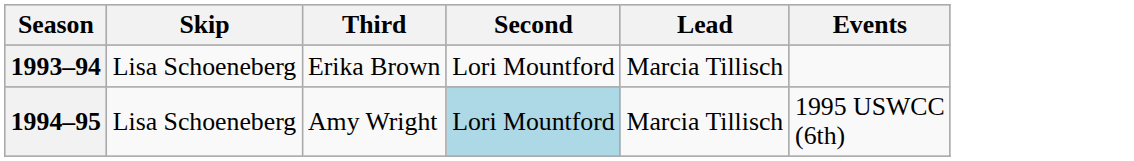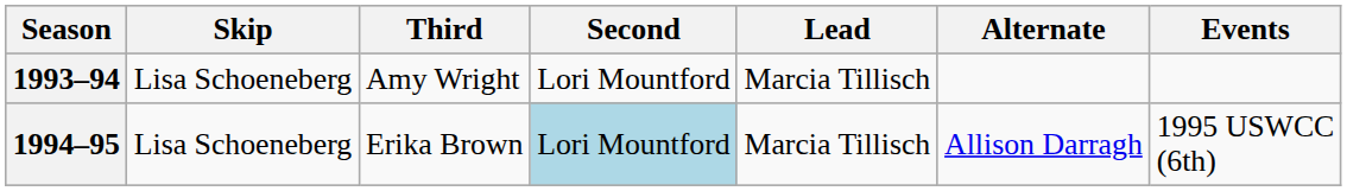 <table class="wikitable">
 <tr>
 <th scope="col">Season</th>
 <th scope="col">Skip</th>
 <th scope="col">Third</th>
 <th scope="col">Second</th>
 <th scope="col">Lead</th>
+<th scope="col">Alternate</th>
 <th scope="col">Events</th>
 </tr>
 <tr>
 <th scope="row">1993–94</th>
 <td>Lisa Schoeneberg</td>
-<td>Erika Brown</td>
+<td>Amy Wright</td>
 <td>Lori Mountford</td>
 <td>Marcia Tillisch</td>
+<td></td>
 <td></td>
 </tr>
 <tr>
 <th scope="row">1994–95</th>
 <td>Lisa Schoeneberg</td>
-<td>Amy Wright</td>
+<td>Erika Brown</td>
 <td style="background: lightblue;">Lori Mountford</td>
 <td>Marcia Tillisch</td>
+<td><a href='#'>Allison Darragh</a></td>
 <td>1995 USWCC <br> (6th)</td>
 </tr>
 </table>
